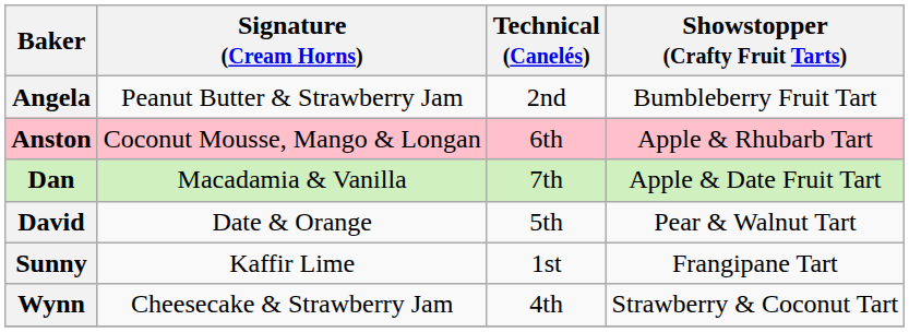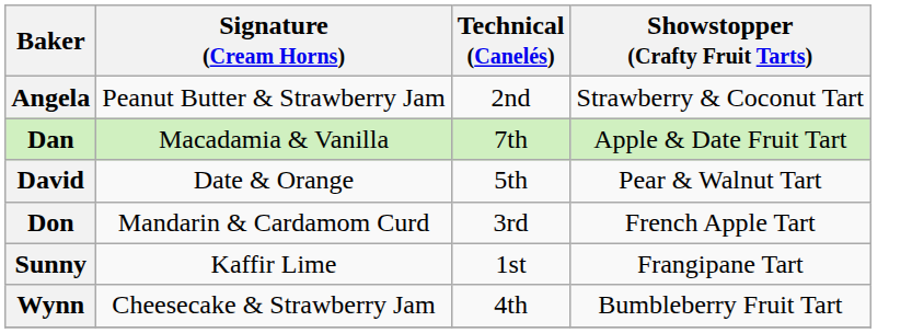 <table class="wikitable sortable" style="text-align:center">
 <tr>
 <th>Baker</th>
 <th class="unsortable">Signature<br><small>(<a href='#'>Cream Horns</a>)</small></th>
 <th>Technical<br><small>(<a href='#'>Canelés</a>)</small></th>
 <th class="unsortable">Showstopper<br><small>(Crafty Fruit <a href='#'>Tarts</a>)</small></th>
 </tr>
 <tr>
 <th>Angela</th>
 <td>Peanut Butter & Strawberry Jam</td>
 <td>2nd</td>
-<td>Bumbleberry Fruit Tart</td>
-</tr>
-<tr style="background:Pink;">
-<th style="background:Pink;">Anston</th>
-<td>Coconut Mousse, Mango & Longan</td>
-<td>6th</td>
-<td>Apple & Rhubarb Tart</td>
+<td>Strawberry & Coconut Tart</td>
 </tr>
 <tr style="background:#d0f0c0;">
 <th style="background:#d0f0c0;">Dan</th>
 <td>Macadamia & Vanilla</td>
 <td>7th</td>
 <td>Apple & Date Fruit Tart</td>
 </tr>
 <tr>
 <th>David</th>
 <td>Date & Orange</td>
 <td>5th</td>
 <td>Pear & Walnut Tart</td>
 </tr>
 <tr>
+<th>Don</th>
+<td>Mandarin & Cardamom Curd</td>
+<td>3rd</td>
+<td>French Apple Tart</td>
+</tr>
+<tr>
 <th>Sunny</th>
 <td>Kaffir Lime</td>
 <td>1st</td>
 <td>Frangipane Tart</td>
 </tr>
 <tr>
 <th>Wynn</th>
 <td>Cheesecake & Strawberry Jam</td>
 <td>4th</td>
-<td>Strawberry & Coconut Tart</td>
+<td>Bumbleberry Fruit Tart</td>
 </tr>
 <tr>
 </tr>
 </table>
